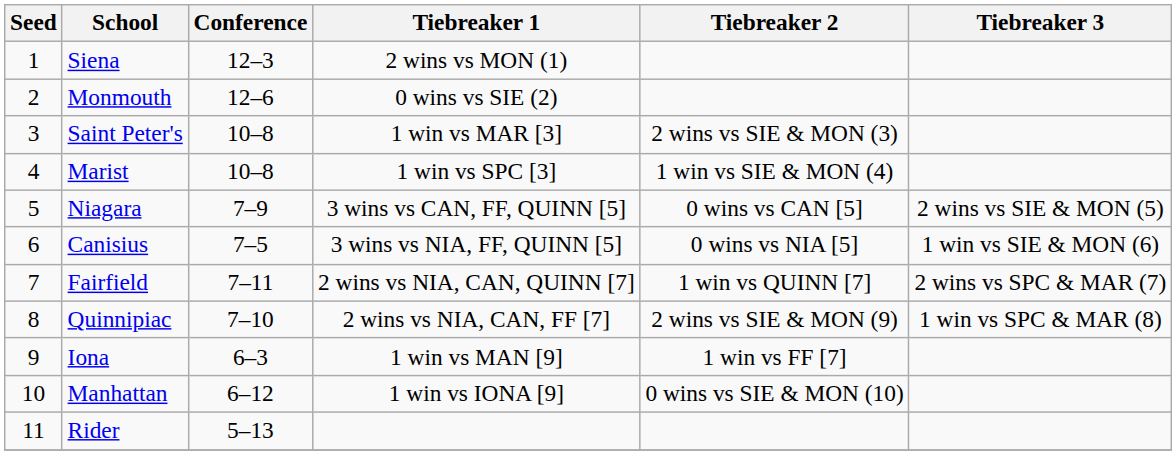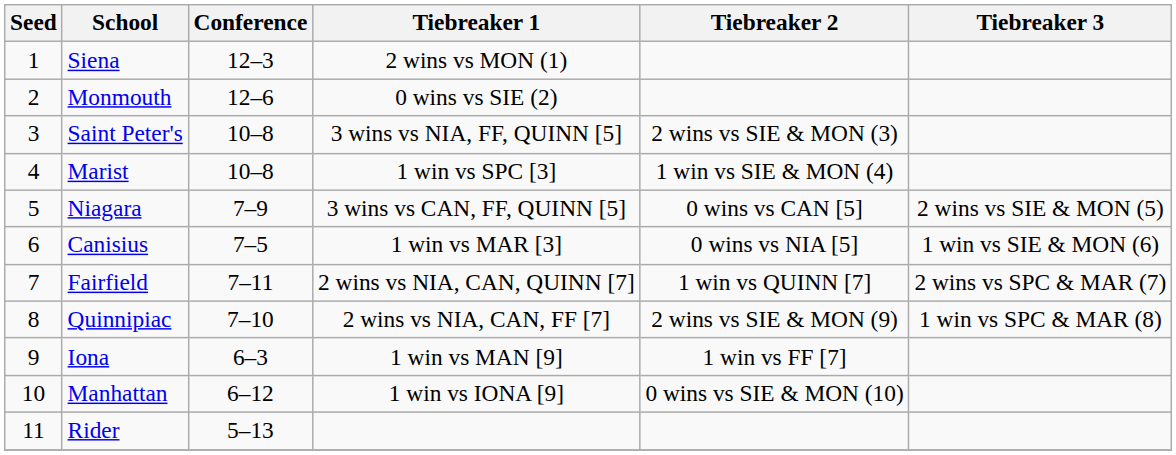 <table class="wikitable" style="text-align:center">
 <tr>
 <th>Seed</th>
 <th>School</th>
 <th>Conference</th>
 <th>Tiebreaker 1</th>
 <th>Tiebreaker 2</th>
 <th>Tiebreaker 3</th>
 </tr>
 <tr>
 <td>1</td>
 <td align=left><a href='#'>Siena</a></td>
 <td>12–3</td>
 <td>2 wins vs MON (1)</td>
 <td></td>
 <td></td>
 </tr>
 <tr>
 <td>2</td>
 <td align=left><a href='#'>Monmouth</a></td>
 <td>12–6</td>
 <td>0 wins vs SIE (2)</td>
 <td></td>
 <td></td>
 </tr>
 <tr>
 <td>3</td>
 <td align=left><a href='#'>Saint Peter's</a></td>
 <td>10–8</td>
-<td>1 win vs MAR [3]</td>
+<td>3 wins vs NIA, FF, QUINN [5]</td>
 <td>2 wins vs SIE & MON (3)</td>
 <td></td>
 </tr>
 <tr>
 <td>4</td>
 <td align=left><a href='#'>Marist</a></td>
 <td>10–8</td>
 <td>1 win vs SPC [3]</td>
 <td>1 win vs SIE & MON (4)</td>
 <td></td>
 </tr>
 <tr>
 <td>5</td>
 <td align=left><a href='#'>Niagara</a></td>
 <td>7–9</td>
 <td>3 wins vs CAN, FF, QUINN [5]</td>
 <td>0 wins vs CAN [5]</td>
 <td>2 wins vs SIE & MON (5)</td>
 </tr>
 <tr>
 <td>6</td>
 <td align=left><a href='#'>Canisius</a></td>
 <td>7–5</td>
-<td>3 wins vs NIA, FF, QUINN [5]</td>
+<td>1 win vs MAR [3]</td>
 <td>0 wins vs NIA [5]</td>
 <td>1 win vs SIE & MON (6)</td>
 </tr>
 <tr>
 <td>7</td>
 <td align=left><a href='#'>Fairfield</a></td>
 <td>7–11</td>
 <td>2 wins vs NIA, CAN, QUINN [7]</td>
 <td>1 win vs QUINN [7]</td>
 <td>2 wins vs SPC & MAR (7)</td>
 </tr>
 <tr>
 <td>8</td>
 <td align=left><a href='#'>Quinnipiac</a></td>
 <td>7–10</td>
 <td>2 wins vs NIA, CAN, FF [7]</td>
 <td>2 wins vs SIE & MON (9)</td>
 <td>1 win vs SPC & MAR (8)</td>
 </tr>
 <tr>
 <td>9</td>
 <td align=left><a href='#'>Iona</a></td>
 <td>6–3</td>
 <td>1 win vs MAN [9]</td>
 <td>1 win vs FF [7]</td>
 <td></td>
 </tr>
 <tr>
 <td>10</td>
 <td align=left><a href='#'>Manhattan</a></td>
 <td>6–12</td>
 <td>1 win vs IONA [9]</td>
 <td>0 wins vs SIE & MON (10)</td>
 <td></td>
 </tr>
 <tr>
 <td>11</td>
 <td align=left><a href='#'>Rider</a></td>
 <td>5–13</td>
 <td></td>
 <td></td>
 <td></td>
 </tr>
 <tr>
 </tr>
 </table>
